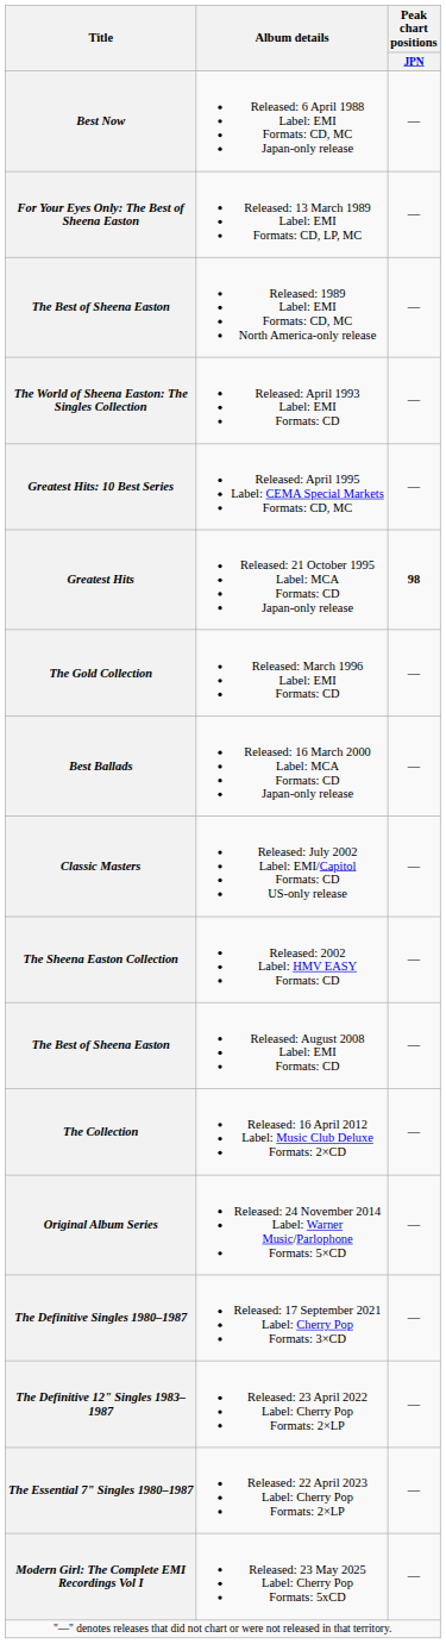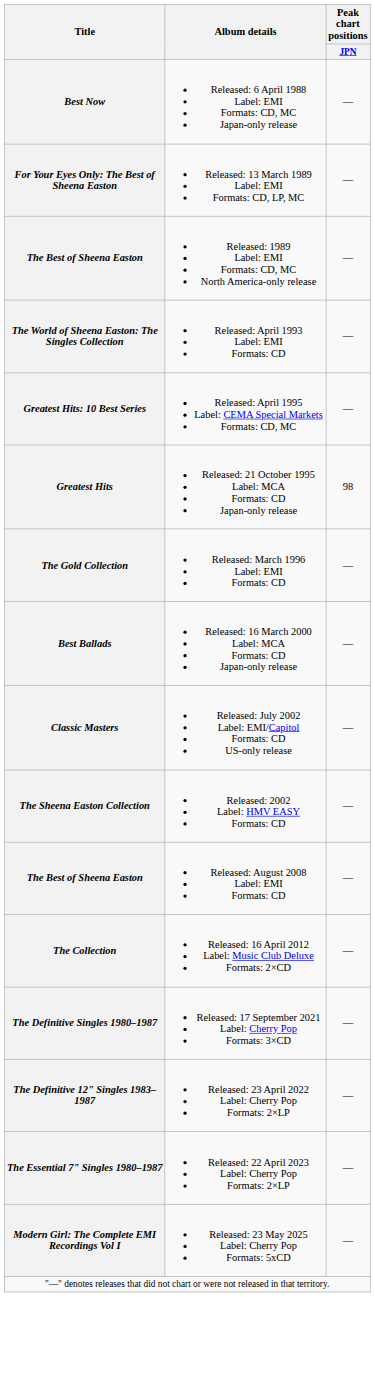 <table class="wikitable plainrowheaders" style="text-align:center;">
 <tr>
 <th rowspan="2" scope="col" style="width:15em;">Title</th>
 <th rowspan="2" scope="col" style="width:15em;">Album details</th>
 <th>Peak chart positions</th>
 </tr>
 <tr>
 <th scope="col" style="width:2em;font-size:90%;"><a href='#'>JPN</a><br></th>
 </tr>
 <tr>
 <th scope="row"><em>Best Now</em></th>
 <td><br><ul><li>Released: 6 April 1988</li><li>Label: EMI</li><li>Formats: CD, MC</li><li>Japan-only release</li></ul></td>
 <td>—</td>
 </tr>
 <tr>
 <th scope="row"><em>For Your Eyes Only: The Best of Sheena Easton</em></th>
 <td><br><ul><li>Released: 13 March 1989</li><li>Label: EMI</li><li>Formats: CD, LP, MC</li></ul></td>
 <td>—</td>
 </tr>
 <tr>
 <th scope="row"><em>The Best of Sheena Easton</em></th>
 <td><br><ul><li>Released: 1989</li><li>Label: EMI</li><li>Formats: CD, MC</li><li>North America-only release</li></ul></td>
 <td>—</td>
 </tr>
 <tr>
 <th scope="row"><em>The World of Sheena Easton: The Singles Collection</em></th>
 <td><br><ul><li>Released: April 1993</li><li>Label: EMI</li><li>Formats: CD</li></ul></td>
 <td>—</td>
 </tr>
 <tr>
 <th scope="row"><em>Greatest Hits: 10 Best Series</em></th>
 <td><br><ul><li>Released: April 1995</li><li>Label: <a href='#'>CEMA Special Markets</a></li><li>Formats: CD, MC</li></ul></td>
 <td>—</td>
 </tr>
 <tr>
 <th scope="row"><em>Greatest Hits</em></th>
 <td><br><ul><li>Released: 21 October 1995</li><li>Label: MCA</li><li>Formats: CD</li><li>Japan-only release</li></ul></td>
-<td><strong>98</strong></td>
+<td>98</td>
 </tr>
 <tr>
 <th scope="row"><em>The Gold Collection</em></th>
 <td><br><ul><li>Released: March 1996</li><li>Label: EMI</li><li>Formats: CD</li></ul></td>
 <td>—</td>
 </tr>
 <tr>
 <th scope="row"><em>Best Ballads</em></th>
 <td><br><ul><li>Released: 16 March 2000</li><li>Label: MCA</li><li>Formats: CD</li><li>Japan-only release</li></ul></td>
 <td>—</td>
 </tr>
 <tr>
 <th scope="row"><em>Classic Masters</em></th>
 <td><br><ul><li>Released: July 2002</li><li>Label: EMI/<a href='#'>Capitol</a></li><li>Formats: CD</li><li>US-only release</li></ul></td>
 <td>—</td>
 </tr>
 <tr>
 <th scope="row"><em>The Sheena Easton Collection</em></th>
 <td><br><ul><li>Released: 2002</li><li>Label: <a href='#'>HMV EASY</a></li><li>Formats: CD</li></ul></td>
 <td>—</td>
 </tr>
 <tr>
 <th scope="row"><em>The Best of Sheena Easton</em></th>
 <td><br><ul><li>Released: August 2008</li><li>Label: EMI</li><li>Formats: CD</li></ul></td>
 <td>—</td>
 </tr>
 <tr>
 <th scope="row"><em>The Collection</em></th>
 <td><br><ul><li>Released: 16 April 2012</li><li>Label: <a href='#'>Music Club Deluxe</a></li><li>Formats: 2×CD</li></ul></td>
 <td>—</td>
 </tr>
 <tr>
-<th scope="row"><em>Original Album Series</em></th>
-<td><br><ul><li>Released: 24 November 2014</li><li>Label: <a href='#'>Warner Music</a>/<a href='#'>Parlophone</a></li><li>Formats: 5×CD</li></ul></td>
-<td>—</td>
-</tr>
-<tr>
 <th scope="row"><em>The Definitive Singles 1980–1987</em></th>
 <td><br><ul><li>Released: 17 September 2021</li><li>Label: <a href='#'>Cherry Pop</a></li><li>Formats: 3×CD</li></ul></td>
 <td>—</td>
 </tr>
 <tr>
 <th scope="row"><em>The Definitive 12" Singles 1983–1987</em></th>
 <td><br><ul><li>Released: 23 April 2022</li><li>Label: Cherry Pop</li><li>Formats: 2×LP</li></ul></td>
 <td>—</td>
 </tr>
 <tr>
 <th scope="row"><em>The Essential 7" Singles 1980–1987</em></th>
 <td><br><ul><li>Released: 22 April 2023</li><li>Label: Cherry Pop</li><li>Formats: 2×LP</li></ul></td>
 <td>—</td>
 </tr>
 <tr>
 <th scope="row"><em>Modern Girl: The Complete EMI Recordings Vol I</em></th>
 <td><br><ul><li>Released: 23 May 2025</li><li>Label: Cherry Pop</li><li>Formats: 5xCD</li></ul></td>
 <td>—</td>
 </tr>
 <tr>
 <td colspan="3" style="font-size:90%">"—" denotes releases that did not chart or were not released in that territory.</td>
 </tr>
 </table>
